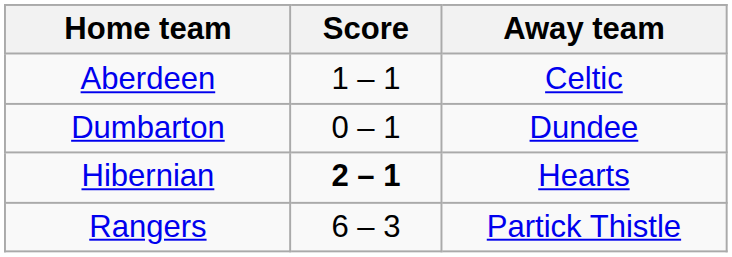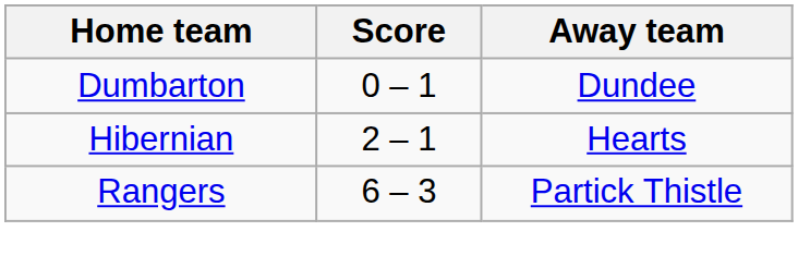 <table class="wikitable" style="text-align: center">
 <tr>
 <th width=140>Home team</th>
 <th width=70>Score</th>
 <th width=140>Away team</th>
-</tr>
-<tr>
-<td><a href='#'>Aberdeen</a></td>
-<td>1 – 1</td>
-<td><a href='#'>Celtic</a></td>
 </tr>
 <tr>
 <td><a href='#'>Dumbarton</a></td>
 <td>0 – 1</td>
 <td><a href='#'>Dundee</a></td>
 </tr>
 <tr>
 <td><a href='#'>Hibernian</a></td>
-<td><strong>2 – 1</strong></td>
+<td>2 – 1</td>
 <td><a href='#'>Hearts</a></td>
 </tr>
 <tr>
 <td><a href='#'>Rangers</a></td>
 <td>6 – 3</td>
 <td><a href='#'>Partick Thistle</a></td>
 </tr>
 </table>
